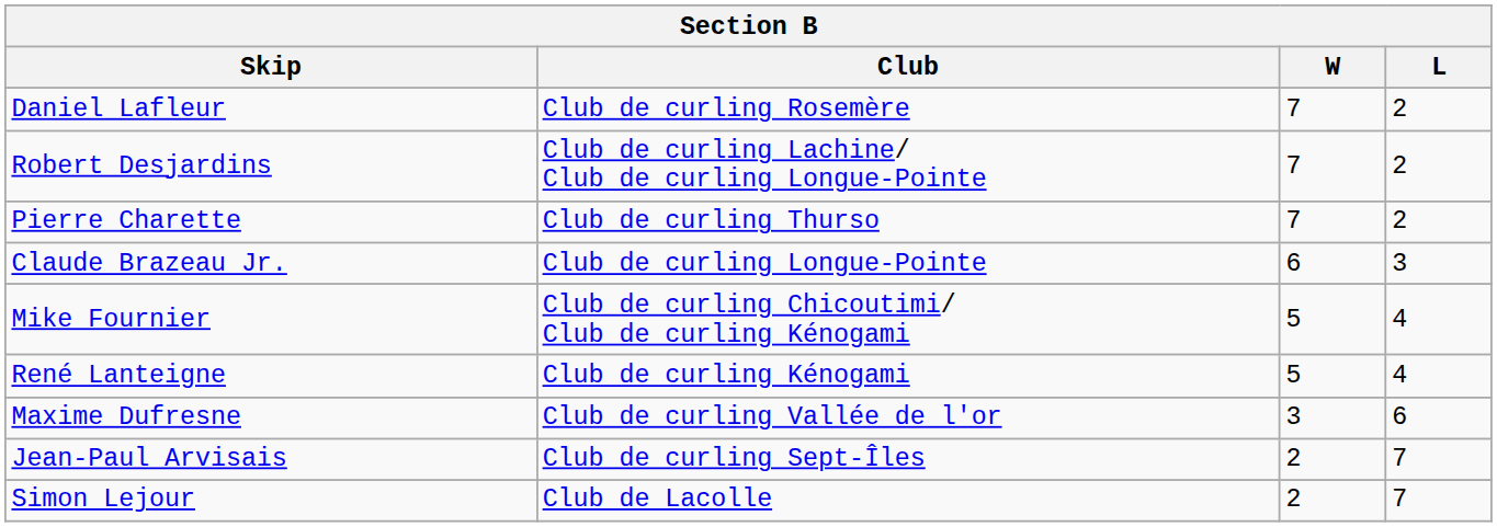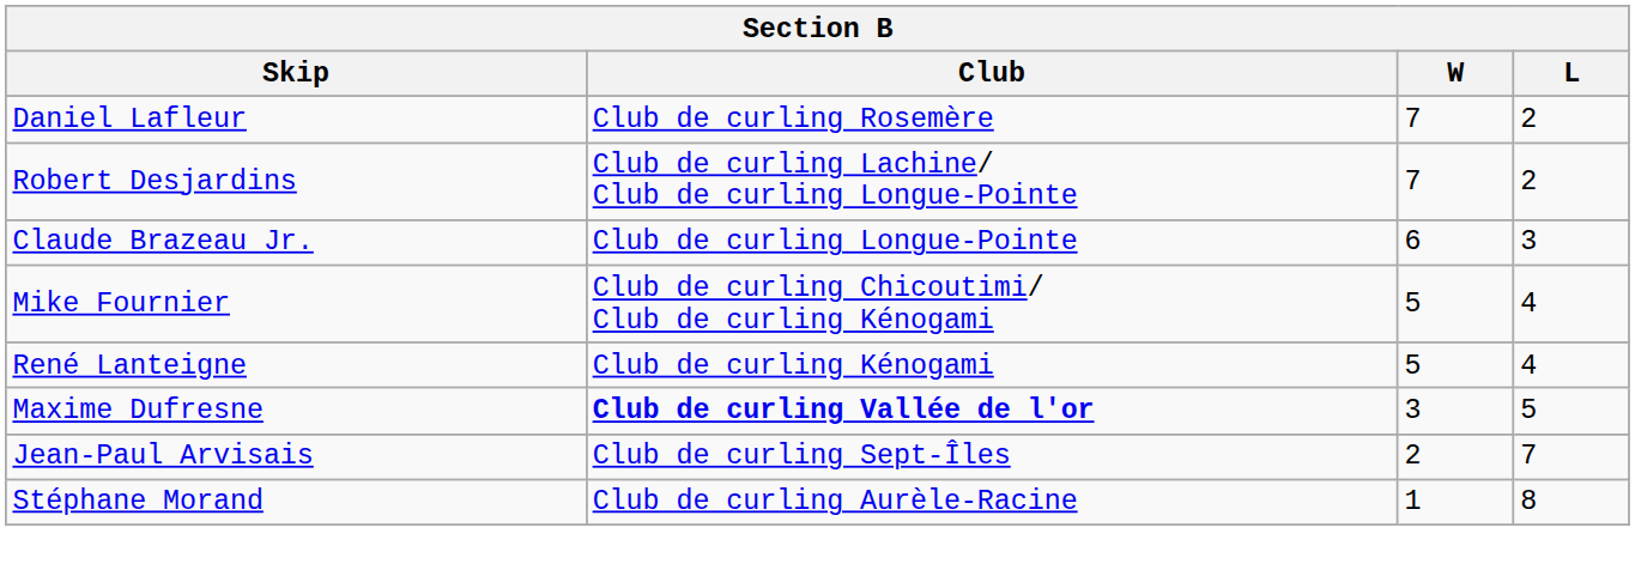 <table class="wikitable" width=60%>
 <tr>
 <th align="center" colspan=4>Section B</th>
 </tr>
 <tr>
 <th width=25%>Skip</th>
 <th width=35%>Club</th>
 <th width=5%>W</th>
 <th width=5%>L</th>
 </tr>
 <tr>
 <td><a href='#'>Daniel Lafleur</a></td>
 <td><a href='#'>Club de curling Rosemère</a></td>
 <td>7</td>
 <td>2</td>
 </tr>
 <tr>
 <td><a href='#'>Robert Desjardins</a></td>
 <td><a href='#'>Club de curling Lachine</a>/<br><a href='#'>Club de curling Longue-Pointe</a></td>
 <td>7</td>
 <td>2</td>
 </tr>
 <tr>
-<td><a href='#'>Pierre Charette</a></td>
-<td><a href='#'>Club de curling Thurso</a></td>
-<td>7</td>
-<td>2</td>
-</tr>
-<tr>
 <td><a href='#'>Claude Brazeau Jr.</a></td>
 <td><a href='#'>Club de curling Longue-Pointe</a></td>
 <td>6</td>
 <td>3</td>
 </tr>
 <tr>
 <td><a href='#'>Mike Fournier</a></td>
 <td><a href='#'>Club de curling Chicoutimi</a>/<br><a href='#'>Club de curling Kénogami</a></td>
 <td>5</td>
 <td>4</td>
 </tr>
 <tr>
 <td><a href='#'>René Lanteigne</a></td>
 <td><a href='#'>Club de curling Kénogami</a></td>
 <td>5</td>
 <td>4</td>
 </tr>
 <tr>
 <td><a href='#'>Maxime Dufresne</a></td>
-<td><a href='#'>Club de curling Vallée de l'or</a></td>
+<td><strong><a href='#'>Club de curling Vallée de l'or</a></strong></td>
 <td>3</td>
-<td>6</td>
+<td>5</td>
 </tr>
 <tr>
 <td><a href='#'>Jean-Paul Arvisais</a></td>
 <td><a href='#'>Club de curling Sept-Îles</a></td>
 <td>2</td>
 <td>7</td>
 </tr>
 <tr>
-<td><a href='#'>Simon Lejour</a></td>
-<td><a href='#'>Club de Lacolle</a></td>
-<td>2</td>
-<td>7</td>
+<td><a href='#'>Stéphane Morand</a></td>
+<td><a href='#'>Club de curling Aurèle-Racine</a></td>
+<td>1</td>
+<td>8</td>
 </tr>
 </table>
